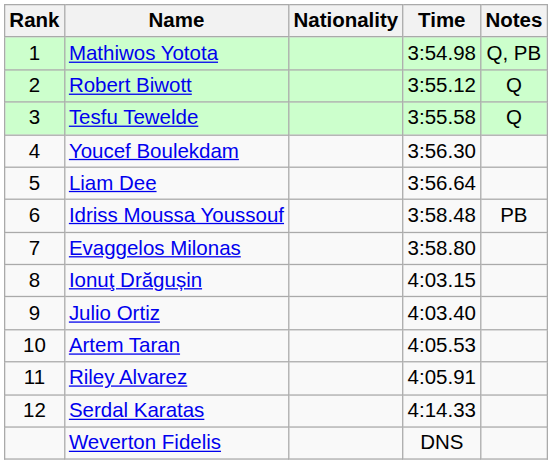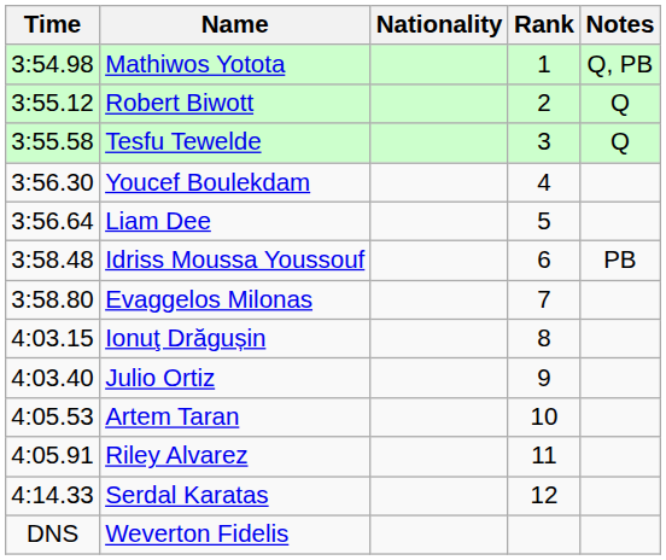 <table class="wikitable sortable" style="text-align:center">
 <tr>
-<th>Rank</th>
+<th>Time</th>
 <th>Name</th>
 <th>Nationality</th>
-<th>Time</th>
+<th>Rank</th>
 <th>Notes</th>
 </tr>
 <tr bgcolor=ccffcc>
-<td>1</td>
+<td>3:54.98</td>
 <td align=left><a href='#'>Mathiwos Yotota</a></td>
 <td align=left></td>
-<td>3:54.98</td>
+<td>1</td>
 <td>Q, PB</td>
 </tr>
 <tr bgcolor=ccffcc>
-<td>2</td>
+<td>3:55.12</td>
 <td align=left><a href='#'>Robert Biwott</a></td>
 <td align=left></td>
-<td>3:55.12</td>
+<td>2</td>
 <td>Q</td>
 </tr>
 <tr bgcolor=ccffcc>
-<td>3</td>
+<td>3:55.58</td>
 <td align=left><a href='#'>Tesfu Tewelde</a></td>
 <td align=left></td>
-<td>3:55.58</td>
+<td>3</td>
 <td>Q</td>
 </tr>
 <tr>
-<td>4</td>
+<td>3:56.30</td>
 <td align=left><a href='#'>Youcef Boulekdam</a></td>
 <td align=left></td>
-<td>3:56.30</td>
+<td>4</td>
 <td></td>
 </tr>
 <tr>
-<td>5</td>
+<td>3:56.64</td>
 <td align=left><a href='#'>Liam Dee</a></td>
 <td align=left></td>
-<td>3:56.64</td>
+<td>5</td>
 <td></td>
 </tr>
 <tr>
-<td>6</td>
+<td>3:58.48</td>
 <td align=left><a href='#'>Idriss Moussa Youssouf</a></td>
 <td align=left></td>
-<td>3:58.48</td>
+<td>6</td>
 <td>PB</td>
 </tr>
 <tr>
-<td>7</td>
+<td>3:58.80</td>
 <td align=left><a href='#'>Evaggelos Milonas</a></td>
 <td align=left></td>
-<td>3:58.80</td>
+<td>7</td>
 <td></td>
 </tr>
 <tr>
-<td>8</td>
+<td>4:03.15</td>
 <td align=left><a href='#'>Ionuţ Drăgușin</a></td>
 <td align=left></td>
-<td>4:03.15</td>
+<td>8</td>
 <td></td>
 </tr>
 <tr>
-<td>9</td>
+<td>4:03.40</td>
 <td align=left><a href='#'>Julio Ortiz</a></td>
 <td align=left></td>
-<td>4:03.40</td>
+<td>9</td>
 <td></td>
 </tr>
 <tr>
-<td>10</td>
+<td>4:05.53</td>
 <td align=left><a href='#'>Artem Taran</a></td>
 <td align=left></td>
-<td>4:05.53</td>
+<td>10</td>
 <td></td>
 </tr>
 <tr>
-<td>11</td>
+<td>4:05.91</td>
 <td align=left><a href='#'>Riley Alvarez</a></td>
 <td align=left></td>
-<td>4:05.91</td>
+<td>11</td>
 <td></td>
 </tr>
 <tr>
-<td>12</td>
+<td>4:14.33</td>
 <td align=left><a href='#'>Serdal Karatas</a></td>
 <td align=left></td>
-<td>4:14.33</td>
+<td>12</td>
 <td></td>
 </tr>
 <tr>
-<td></td>
+<td>DNS</td>
 <td align=left><a href='#'>Weverton Fidelis</a></td>
 <td align=left></td>
-<td>DNS</td>
+<td></td>
 <td></td>
 </tr>
 </table>
